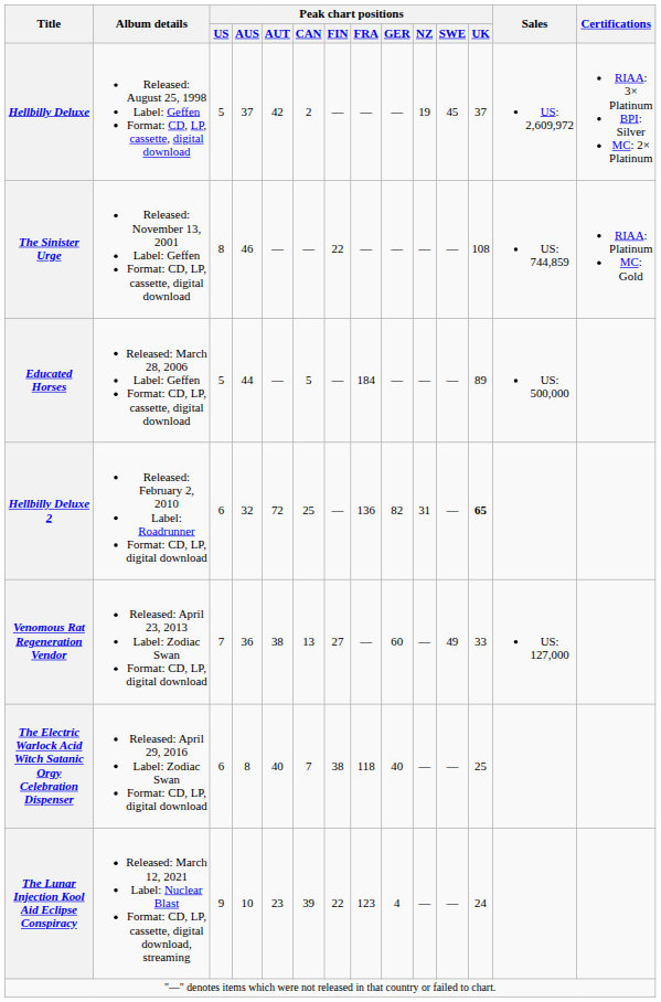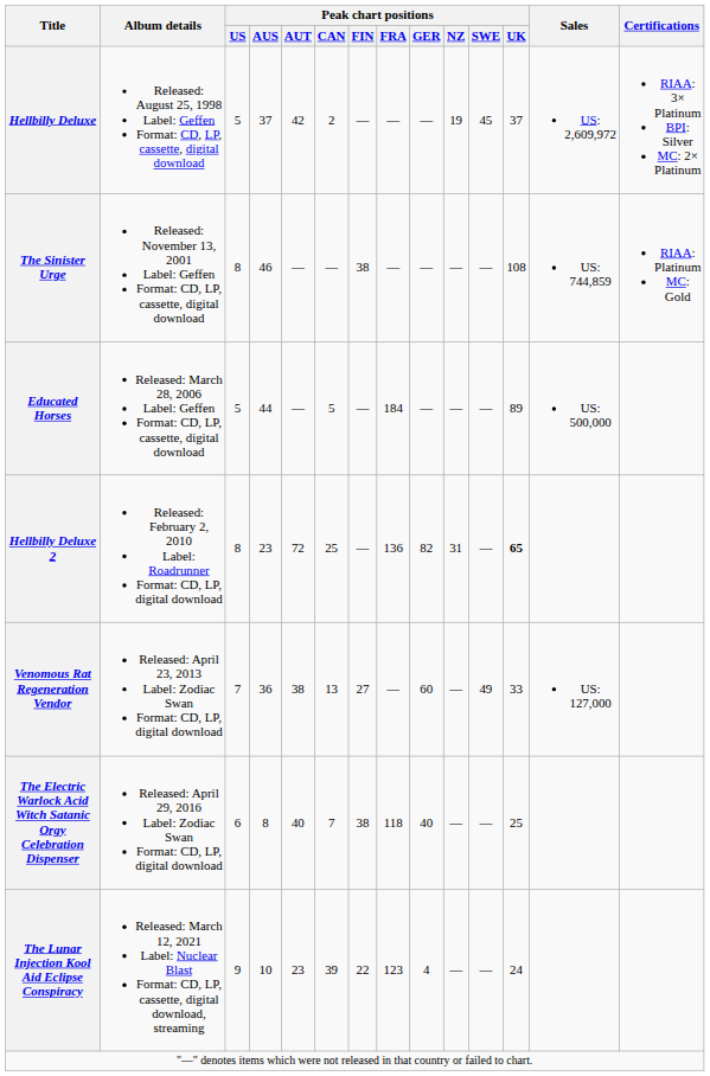 <table class="wikitable plainrowheaders" style="text-align:center;">
 <tr>
 <th scope="col" rowspan="2" style="width:12em;">Title</th>
 <th scope="col" rowspan="2" style="width:17em;">Album details</th>
 <th scope="col" colspan="10">Peak chart positions</th>
 <th scope="col" rowspan="2">Sales</th>
 <th scope="col" rowspan="2"><a href='#'>Certifications</a></th>
 </tr>
 <tr>
 <th style="width:30px;"><a href='#'>US</a><br></th>
 <th style="width:30px;"><a href='#'>AUS</a><br></th>
 <th style="width:30px;"><a href='#'>AUT</a><br></th>
 <th style="width:30px;"><a href='#'>CAN</a><br></th>
 <th style="width:30px;"><a href='#'>FIN</a><br></th>
 <th style="width:30px;"><a href='#'>FRA</a><br></th>
 <th style="width:30px;"><a href='#'>GER</a><br></th>
 <th style="width:30px;"><a href='#'>NZ</a><br></th>
 <th style="width:30px;"><a href='#'>SWE</a><br></th>
 <th style="width:30px;"><a href='#'>UK</a><br></th>
 </tr>
 <tr>
 <th scope="row"><em><a href='#'>Hellbilly Deluxe</a></em></th>
 <td><br><ul><li>Released: August 25, 1998</li><li>Label: <a href='#'>Geffen</a></li><li>Format: <a href='#'>CD</a>, <a href='#'>LP</a>, <a href='#'>cassette</a>, <a href='#'>digital download</a></li></ul></td>
 <td>5</td>
 <td>37</td>
 <td>42</td>
 <td>2</td>
 <td>—</td>
 <td>—</td>
 <td>—</td>
 <td>19</td>
 <td>45</td>
 <td>37</td>
 <td><br><ul><li><a href='#'>US</a>: 2,609,972</li></ul></td>
 <td><br><ul><li><a href='#'>RIAA</a>: 3× Platinum</li><li><a href='#'>BPI</a>: Silver</li><li><a href='#'>MC</a>: 2× Platinum</li></ul></td>
 </tr>
 <tr>
 <th scope="row"><em><a href='#'>The Sinister Urge</a></em></th>
 <td><br><ul><li>Released: November 13, 2001</li><li>Label: Geffen</li><li>Format: CD, LP, cassette, digital download</li></ul></td>
 <td>8</td>
 <td>46</td>
 <td>—</td>
 <td>—</td>
-<td>22</td>
+<td>38</td>
 <td>—</td>
 <td>—</td>
 <td>—</td>
 <td>—</td>
 <td>108</td>
 <td><br><ul><li>US: 744,859</li></ul></td>
 <td><br><ul><li><a href='#'>RIAA</a>: Platinum</li><li><a href='#'>MC</a>: Gold</li></ul></td>
 </tr>
 <tr>
 <th scope="row"><em><a href='#'>Educated Horses</a></em></th>
 <td><br><ul><li>Released: March 28, 2006</li><li>Label: Geffen</li><li>Format: CD, LP, cassette, digital download</li></ul></td>
 <td>5</td>
 <td>44</td>
 <td>—</td>
 <td>5</td>
 <td>—</td>
 <td>184</td>
 <td>—</td>
 <td>—</td>
 <td>—</td>
 <td>89</td>
 <td><br><ul><li>US: 500,000</li></ul></td>
 <td></td>
 </tr>
 <tr>
 <th scope="row"><em><a href='#'>Hellbilly Deluxe 2</a></em></th>
 <td><br><ul><li>Released: February 2, 2010</li><li>Label: <a href='#'>Roadrunner</a></li><li>Format: CD, LP, digital download</li></ul></td>
-<td>6</td>
-<td>32</td>
+<td>8</td>
+<td>23</td>
 <td>72</td>
 <td>25</td>
 <td>—</td>
 <td>136</td>
 <td>82</td>
 <td>31</td>
 <td>—</td>
 <td><strong>65</strong></td>
 <td></td>
 <td></td>
 </tr>
 <tr>
 <th scope="row"><em><a href='#'>Venomous Rat Regeneration Vendor</a></em></th>
 <td><br><ul><li>Released: April 23, 2013</li><li>Label: Zodiac Swan</li><li>Format: CD, LP, digital download</li></ul></td>
 <td>7</td>
 <td>36</td>
 <td>38</td>
 <td>13</td>
 <td>27</td>
 <td>—</td>
 <td>60</td>
 <td>—</td>
 <td>49</td>
 <td>33</td>
 <td><br><ul><li>US: 127,000</li></ul></td>
 <td></td>
 </tr>
 <tr>
 <th scope="row"><em><a href='#'>The Electric Warlock Acid Witch Satanic Orgy Celebration Dispenser</a></em></th>
 <td><br><ul><li>Released: April 29, 2016</li><li>Label: Zodiac Swan</li><li>Format: CD, LP, digital download</li></ul></td>
 <td>6</td>
 <td>8</td>
 <td>40</td>
 <td>7</td>
 <td>38</td>
 <td>118</td>
 <td>40</td>
 <td>—</td>
 <td>—</td>
 <td>25</td>
 <td></td>
 <td></td>
 </tr>
 <tr>
 <th scope="row"><em><a href='#'>The Lunar Injection Kool Aid Eclipse Conspiracy</a></em></th>
 <td><br><ul><li>Released: March 12, 2021</li><li>Label: <a href='#'>Nuclear Blast</a></li><li>Format: CD, LP, cassette, digital download, streaming</li></ul></td>
 <td>9</td>
 <td>10</td>
 <td>23</td>
 <td>39</td>
 <td>22</td>
 <td>123</td>
 <td>4</td>
 <td>—</td>
 <td>—</td>
 <td>24</td>
 <td></td>
 <td></td>
 </tr>
 <tr>
 <td colspan="16" style="font-size:90%">"—" denotes items which were not released in that country or failed to chart.</td>
 </tr>
 </table>
